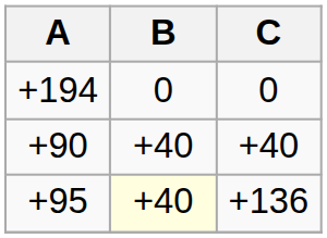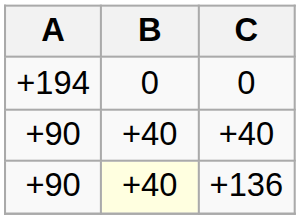 <table class="wikitable" align = "right">
 <tr>
 <th width="40">A</th>
 <th width="40">B</th>
 <th width="40">C</th>
 </tr>
 <tr>
 <td align="center">+194</td>
 <td align="center">0</td>
 <td align="center">0</td>
 </tr>
 <tr>
 <td align="center">+90</td>
 <td align="center">+40</td>
 <td align="center">+40</td>
 </tr>
 <tr>
-<td align="center">+95</td>
+<td align="center">+90</td>
 <td align="center" style="background: lightyellow;">+40</td>
 <td align="center">+136</td>
 </tr>
 <tr>
 </tr>
 </table>
